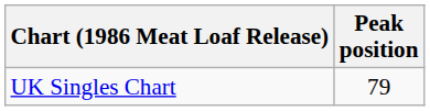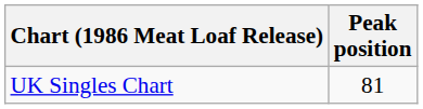 <table class="wikitable sortable">
 <tr>
 <th>Chart (1986 Meat Loaf Release)</th>
 <th>Peak<br>position</th>
 </tr>
 <tr>
 <td><a href='#'>UK Singles Chart</a></td>
-<td align="center">79</td>
+<td align="center">81</td>
 </tr>
 </table>
